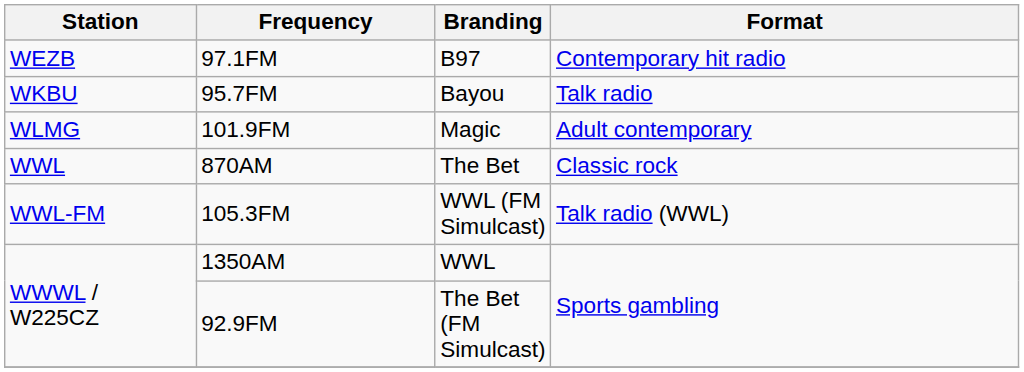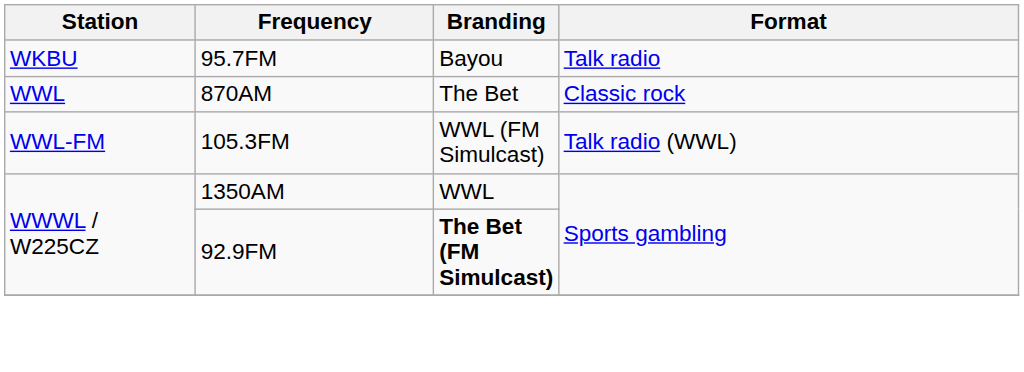 <table class="wikitable sortable" style="width:45em;">
 <tr>
 <th style="width:20%">Station</th>
 <th style="width:25%">Frequency</th>
 <th style="width:5%">Branding</th>
 <th style="width:50%">Format</th>
 </tr>
 <tr>
-<td><a href='#'>WEZB</a></td>
-<td>97.1FM</td>
-<td>B97</td>
-<td><a href='#'>Contemporary hit radio</a></td>
-</tr>
-<tr>
 <td><a href='#'>WKBU</a></td>
 <td>95.7FM</td>
 <td>Bayou</td>
 <td><a href='#'>Talk radio</a></td>
-</tr>
-<tr>
-<td><a href='#'>WLMG</a></td>
-<td>101.9FM</td>
-<td>Magic</td>
-<td><a href='#'>Adult contemporary</a></td>
 </tr>
 <tr>
 <td><a href='#'>WWL</a></td>
 <td>870AM</td>
 <td>The Bet</td>
 <td><a href='#'>Classic rock</a></td>
 </tr>
 <tr>
 <td><a href='#'>WWL-FM</a></td>
 <td>105.3FM</td>
 <td>WWL (FM Simulcast)</td>
 <td><a href='#'>Talk radio</a> (WWL)</td>
 </tr>
 <tr>
 <td rowspan="2"><a href='#'>WWWL</a> / W225CZ</td>
 <td>1350AM</td>
 <td>WWL</td>
 <td rowspan="2"><a href='#'>Sports gambling</a></td>
 </tr>
 <tr>
 <td>92.9FM</td>
-<td>The Bet (FM Simulcast)</td>
+<td><strong>The Bet (FM Simulcast)</strong></td>
 </tr>
 <tr>
 </tr>
 </table>
